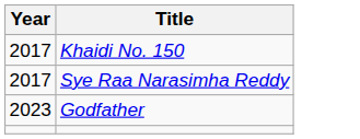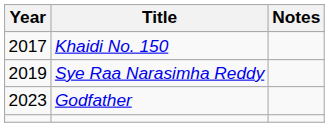 <table class="wikitable sortable">
 <tr>
 <th scope="col">Year</th>
 <th scope="col">Title</th>
+<th scope="col">Notes</th>
 </tr>
 <tr>
 <td>2017</td>
 <td><em><a href='#'>Khaidi No. 150</a></em></td>
+<td></td>
 </tr>
 <tr>
-<td>2017</td>
+<td>2019</td>
 <td><em><a href='#'>Sye Raa Narasimha Reddy</a></em></td>
+<td></td>
 </tr>
 <tr>
 <td>2023</td>
 <td><em><a href='#'>Godfather</a></em></td>
+<td></td>
 </tr>
 <tr>
 <td></td>
 <td></td>
+<td></td>
 </tr>
 </table>
